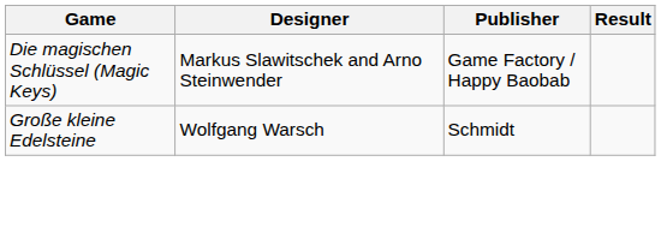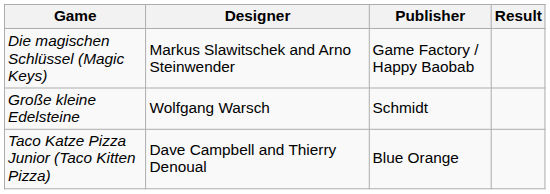 <table class="wikitable">
 <tr>
 <th style="width:140px;">Game</th>
 <th style="width:225px;">Designer</th>
 <th style="width:120px;">Publisher</th>
 <th>Result</th>
 </tr>
 <tr>
 <td><em>Die magischen Schlüssel (Magic Keys)</em></td>
 <td>Markus Slawitschek and Arno Steinwender</td>
 <td>Game Factory / Happy Baobab</td>
 <td></td>
 </tr>
 <tr>
 <td><em>Große kleine Edelsteine</em></td>
 <td>Wolfgang Warsch</td>
 <td>Schmidt</td>
 <td></td>
 </tr>
+<tr>
+<td><em>Taco Katze Pizza Junior (Taco Kitten Pizza)</em></td>
+<td>Dave Campbell and Thierry Denoual</td>
+<td>Blue Orange</td>
+<td></td>
+</tr>
 </table>
